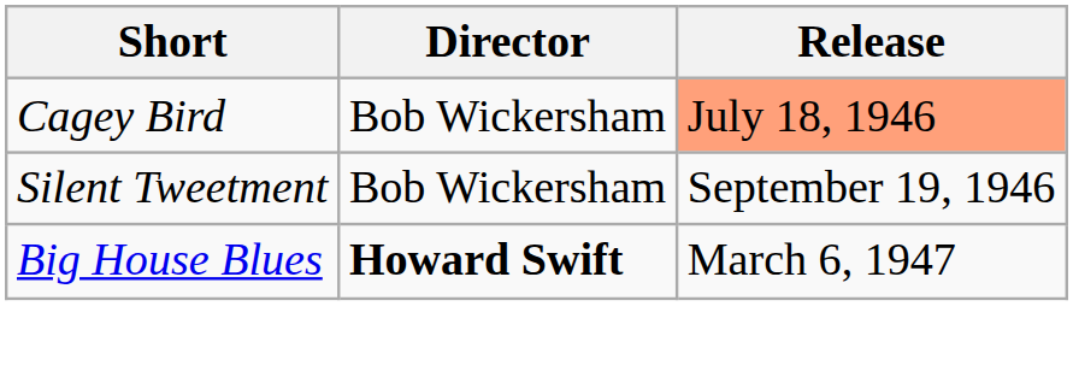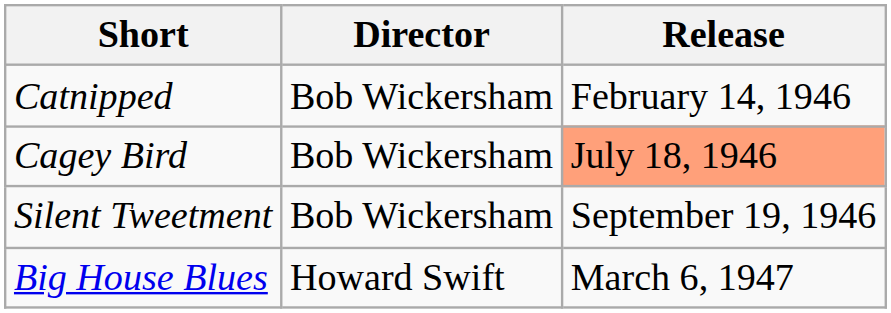 <table class="wikitable">
 <tr>
 <th>Short</th>
 <th>Director</th>
 <th>Release</th>
+</tr>
+<tr>
+<td><em>Catnipped</em></td>
+<td>Bob Wickersham</td>
+<td>February 14, 1946</td>
 </tr>
 <tr>
 <td><em>Cagey Bird</em></td>
 <td>Bob Wickersham</td>
 <td style="background: lightsalmon;">July 18, 1946</td>
 </tr>
 <tr>
 <td><em>Silent Tweetment</em></td>
 <td>Bob Wickersham</td>
 <td>September 19, 1946</td>
 </tr>
 <tr>
 <td><em><a href='#'>Big House Blues</a></em></td>
-<td><strong>Howard Swift</strong></td>
+<td>Howard Swift</td>
 <td>March 6, 1947</td>
 </tr>
 </table>
